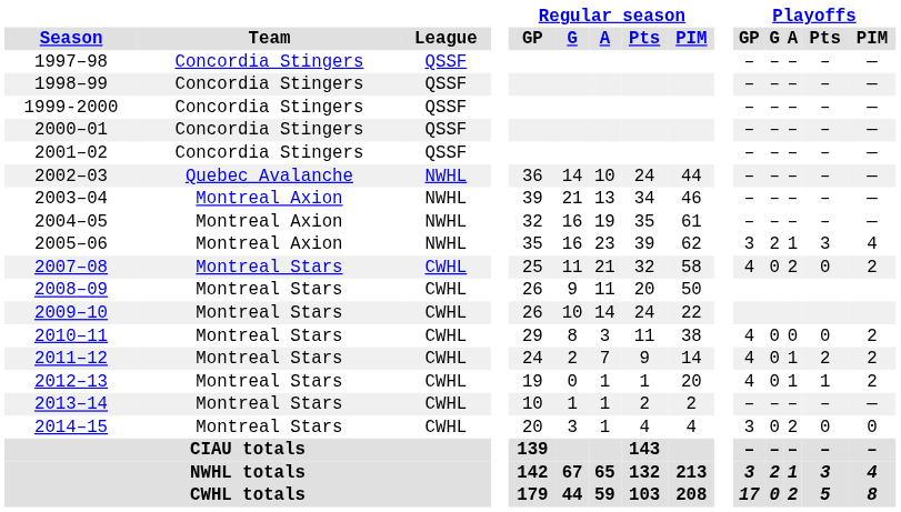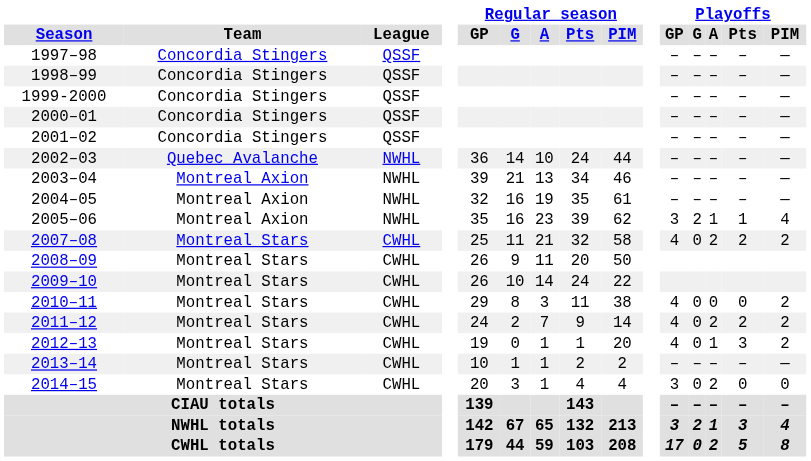 <table border="0" cellpadding="1" cellspacing="0" width="75%" style="text-align:center">
 <tr>
 <th colspan="3" bgcolor="#ffffff"> </th>
 <th rowspan="99" bgcolor="#ffffff"> </th>
 <th colspan="5"><a href='#'>Regular season</a></th>
 <th rowspan="99" bgcolor="#ffffff"> </th>
 <th colspan="5"><a href='#'>Playoffs</a></th>
 </tr>
 <tr bgcolor="#e0e0e0">
 <th><a href='#'>Season</a></th>
 <th>Team</th>
 <th>League</th>
 <th>GP</th>
 <th><a href='#'>G</a></th>
 <th><a href='#'>A</a></th>
 <th><a href='#'>Pts</a></th>
 <th><a href='#'>PIM</a></th>
 <th>GP</th>
 <th>G</th>
 <th>A</th>
 <th>Pts</th>
 <th>PIM</th>
 </tr>
 <tr>
 <td>1997–98</td>
 <td><a href='#'>Concordia Stingers</a></td>
 <td><a href='#'>QSSF</a></td>
 <td></td>
 <td></td>
 <td></td>
 <td></td>
 <td></td>
 <td>–</td>
 <td>–</td>
 <td>–</td>
 <td>–</td>
 <td>—</td>
 </tr>
 <tr bgcolor="#f0f0f0">
 <td>1998–99</td>
 <td>Concordia Stingers</td>
 <td>QSSF</td>
 <td></td>
 <td></td>
 <td></td>
 <td></td>
 <td></td>
 <td>–</td>
 <td>–</td>
 <td>–</td>
 <td>–</td>
 <td>—</td>
 </tr>
 <tr>
 <td>1999-2000</td>
 <td>Concordia Stingers</td>
 <td>QSSF</td>
 <td></td>
 <td></td>
 <td></td>
 <td></td>
 <td></td>
 <td>–</td>
 <td>–</td>
 <td>–</td>
 <td>–</td>
 <td>—</td>
 </tr>
 <tr bgcolor="#f0f0f0">
 <td>2000–01</td>
 <td>Concordia Stingers</td>
 <td>QSSF</td>
 <td></td>
 <td></td>
 <td></td>
 <td></td>
 <td></td>
 <td>–</td>
 <td>–</td>
 <td>–</td>
 <td>–</td>
 <td>—</td>
 </tr>
 <tr>
 <td>2001–02</td>
 <td>Concordia Stingers</td>
 <td>QSSF</td>
 <td></td>
 <td></td>
 <td></td>
 <td></td>
 <td></td>
 <td>–</td>
 <td>–</td>
 <td>–</td>
 <td>–</td>
 <td>—</td>
 </tr>
 <tr bgcolor="#f0f0f0">
 <td>2002–03</td>
 <td><a href='#'>Quebec Avalanche</a></td>
 <td><a href='#'>NWHL</a></td>
 <td>36</td>
 <td>14</td>
 <td>10</td>
 <td>24</td>
 <td>44</td>
 <td>–</td>
 <td>–</td>
 <td>–</td>
 <td>–</td>
 <td>—</td>
 </tr>
 <tr>
 <td>2003–04</td>
 <td><a href='#'>Montreal Axion</a></td>
 <td>NWHL</td>
 <td>39</td>
 <td>21</td>
 <td>13</td>
 <td>34</td>
 <td>46</td>
 <td>–</td>
 <td>–</td>
 <td>–</td>
 <td>–</td>
 <td>—</td>
 </tr>
 <tr>
 <td>2004–05</td>
 <td>Montreal Axion</td>
 <td>NWHL</td>
 <td>32</td>
 <td>16</td>
 <td>19</td>
 <td>35</td>
 <td>61</td>
 <td>–</td>
 <td>–</td>
 <td>–</td>
 <td>–</td>
 <td>—</td>
 </tr>
 <tr>
 <td>2005–06</td>
 <td>Montreal Axion</td>
 <td>NWHL</td>
 <td>35</td>
 <td>16</td>
 <td>23</td>
 <td>39</td>
 <td>62</td>
 <td>3</td>
 <td>2</td>
 <td>1</td>
-<td>3</td>
+<td>1</td>
 <td>4</td>
 </tr>
 <tr bgcolor="#f0f0f0">
 <td><a href='#'>2007–08</a></td>
 <td><a href='#'>Montreal Stars</a></td>
 <td><a href='#'>CWHL</a></td>
 <td>25</td>
 <td>11</td>
 <td>21</td>
 <td>32</td>
 <td>58</td>
 <td>4</td>
 <td>0</td>
 <td>2</td>
-<td>0</td>
+<td>2</td>
 <td>2</td>
 </tr>
 <tr>
 <td><a href='#'>2008–09</a></td>
 <td>Montreal Stars</td>
 <td>CWHL</td>
 <td>26</td>
 <td>9</td>
 <td>11</td>
 <td>20</td>
 <td>50</td>
 <td></td>
 <td></td>
 <td></td>
 <td></td>
 <td></td>
 </tr>
 <tr bgcolor="#f0f0f0">
 <td><a href='#'>2009–10</a></td>
 <td>Montreal Stars</td>
 <td>CWHL</td>
 <td>26</td>
 <td>10</td>
 <td>14</td>
 <td>24</td>
 <td>22</td>
 <td></td>
 <td></td>
 <td></td>
 <td></td>
 <td></td>
 </tr>
 <tr>
 <td><a href='#'>2010–11</a></td>
 <td>Montreal Stars</td>
 <td>CWHL</td>
 <td>29</td>
 <td>8</td>
 <td>3</td>
 <td>11</td>
 <td>38</td>
 <td>4</td>
 <td>0</td>
 <td>0</td>
 <td>0</td>
 <td>2</td>
 </tr>
 <tr bgcolor="#f0f0f0">
 <td><a href='#'>2011–12</a></td>
 <td>Montreal Stars</td>
 <td>CWHL</td>
 <td>24</td>
 <td>2</td>
 <td>7</td>
 <td>9</td>
 <td>14</td>
 <td>4</td>
 <td>0</td>
-<td>1</td>
+<td>2</td>
 <td>2</td>
 <td>2</td>
 </tr>
 <tr>
 <td><a href='#'>2012–13</a></td>
 <td>Montreal Stars</td>
 <td>CWHL</td>
 <td>19</td>
 <td>0</td>
 <td>1</td>
 <td>1</td>
 <td>20</td>
 <td>4</td>
 <td>0</td>
 <td>1</td>
-<td>1</td>
+<td>3</td>
 <td>2</td>
 </tr>
 <tr bgcolor="#f0f0f0">
 <td><a href='#'>2013–14</a></td>
 <td>Montreal Stars</td>
 <td>CWHL</td>
 <td>10</td>
 <td>1</td>
 <td>1</td>
 <td>2</td>
 <td>2</td>
 <td>–</td>
 <td>–</td>
 <td>–</td>
 <td>–</td>
 <td>—</td>
 </tr>
 <tr>
 <td><a href='#'>2014–15</a></td>
 <td>Montreal Stars</td>
 <td>CWHL</td>
 <td>20</td>
 <td>3</td>
 <td>1</td>
 <td>4</td>
 <td>4</td>
 <td>3</td>
 <td>0</td>
 <td>2</td>
 <td>0</td>
 <td>0</td>
 </tr>
 <tr bgcolor="#e0e0e0">
 <th colspan="3">CIAU totals</th>
 <th>139</th>
 <th></th>
 <th></th>
 <th>143</th>
 <th></th>
 <th>–</th>
 <th>–</th>
 <th>–</th>
 <th>–</th>
 <th>–</th>
 </tr>
 <tr bgcolor="#e0e0e0">
 <th colspan="3">NWHL totals</th>
 <th>142</th>
 <th>67</th>
 <th>65</th>
 <th>132</th>
 <th>213</th>
 <th><em>3</em></th>
 <th><em>2</em></th>
 <th><em>1</em></th>
 <th><em>3</em></th>
 <th><em>4</em></th>
 </tr>
 <tr bgcolor="#e0e0e0">
 <th colspan="3">CWHL totals</th>
 <th>179</th>
 <th>44</th>
 <th>59</th>
 <th>103</th>
 <th>208</th>
 <th><em>17</em></th>
 <th><em>0</em></th>
 <th><em>2</em></th>
 <th><em>5</em></th>
 <th><em>8</em></th>
 </tr>
 </table>
